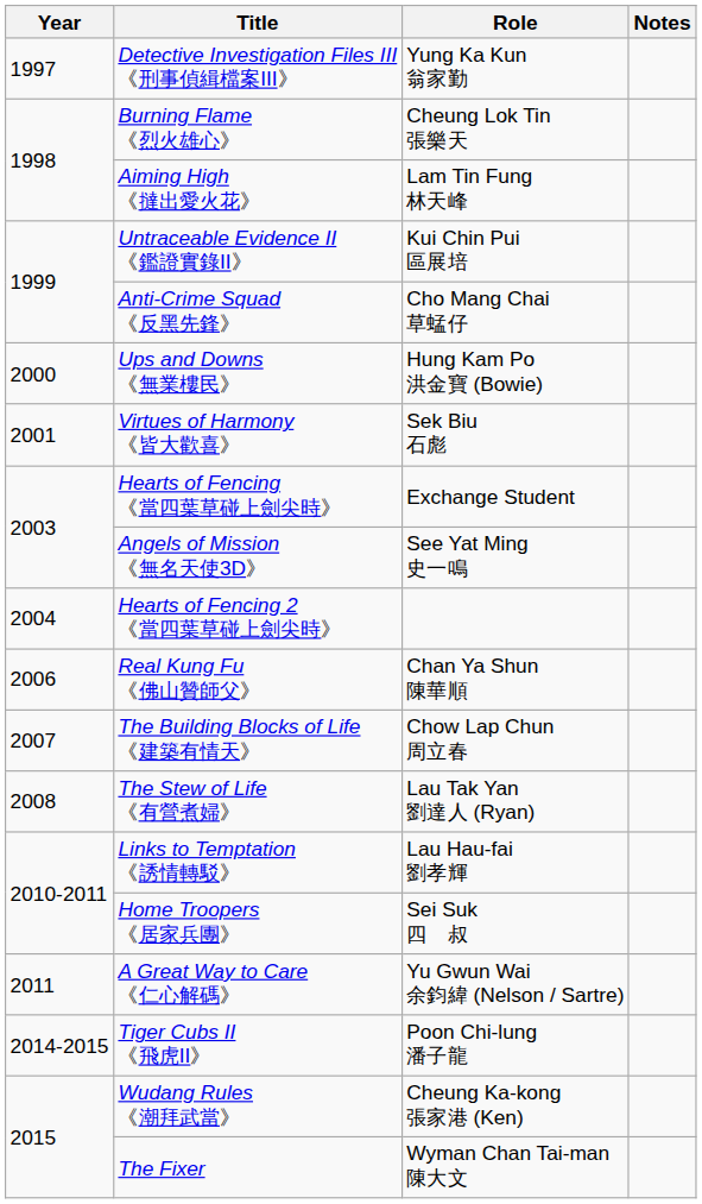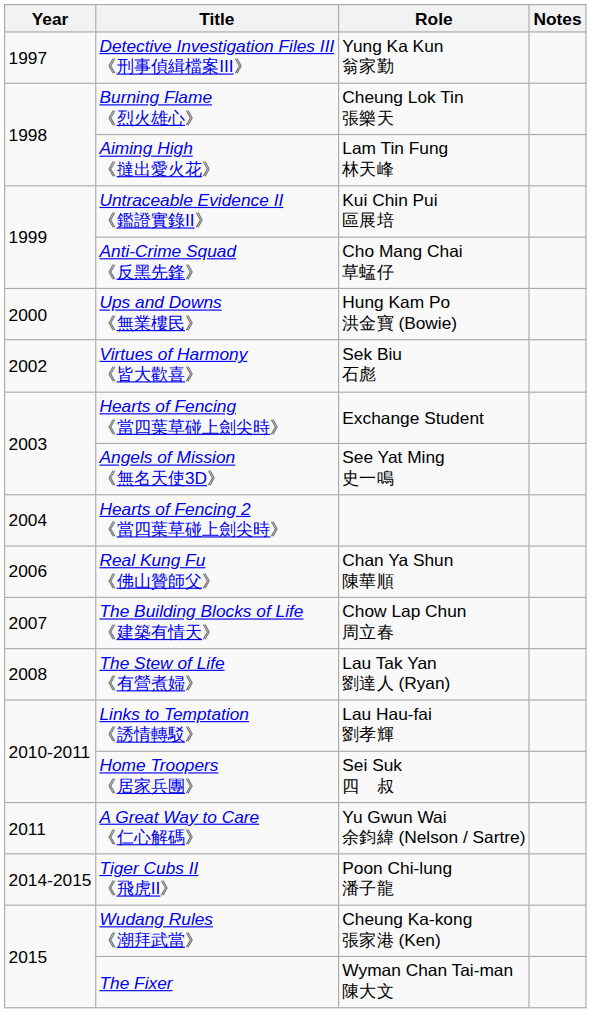 <table class="wikitable" style="font-size: 95%;">
 <tr>
 <th>Year</th>
 <th>Title</th>
 <th>Role</th>
 <th>Notes</th>
 </tr>
 <tr>
 <td>1997</td>
 <td><em><a href='#'>Detective Investigation Files III</a></em> <br> 《<a href='#'>刑事偵緝檔案III</a>》</td>
 <td>Yung Ka Kun <br> 翁家勤</td>
 <td></td>
 </tr>
 <tr>
 <td rowspan="2">1998</td>
 <td><em><a href='#'>Burning Flame</a></em> <br> 《<a href='#'>烈火雄心</a>》</td>
 <td>Cheung Lok Tin <br> 張樂天</td>
 <td></td>
 </tr>
 <tr>
 <td><em><a href='#'>Aiming High</a></em> <br> 《<a href='#'>撻出愛火花</a>》</td>
 <td>Lam Tin Fung <br> 林天峰</td>
 <td></td>
 </tr>
 <tr>
 <td rowspan="2">1999</td>
 <td><em><a href='#'>Untraceable Evidence II</a></em> <br> 《<a href='#'>鑑證實錄II</a>》</td>
 <td>Kui Chin Pui <br> 區展培</td>
 <td></td>
 </tr>
 <tr>
 <td><em><a href='#'>Anti-Crime Squad</a></em> <br> 《<a href='#'>反黑先鋒</a>》</td>
 <td>Cho Mang Chai <br> 草蜢仔</td>
 <td></td>
 </tr>
 <tr>
 <td>2000</td>
 <td><em><a href='#'>Ups and Downs</a></em> <br> 《<a href='#'>無業樓民</a>》</td>
 <td>Hung Kam Po <br> 洪金寶 (Bowie)</td>
 <td></td>
 </tr>
 <tr>
-<td>2001</td>
+<td>2002</td>
 <td><em><a href='#'>Virtues of Harmony</a></em> <br> 《<a href='#'>皆大歡喜</a>》</td>
 <td>Sek Biu <br> 石彪</td>
 <td></td>
 </tr>
 <tr>
 <td rowspan="2">2003</td>
 <td><em><a href='#'>Hearts of Fencing</a></em> <br> 《<a href='#'>當四葉草碰上劍尖時</a>》</td>
 <td>Exchange Student</td>
 <td></td>
 </tr>
 <tr>
 <td><em><a href='#'>Angels of Mission</a></em> <br> 《<a href='#'>無名天使3D</a>》</td>
 <td>See Yat Ming <br> 史一鳴</td>
 <td></td>
 </tr>
 <tr>
 <td>2004</td>
 <td><em><a href='#'>Hearts of Fencing 2</a></em> <br> 《<a href='#'>當四葉草碰上劍尖時</a>》</td>
 <td></td>
 <td></td>
 </tr>
 <tr>
 <td>2006</td>
 <td><em><a href='#'>Real Kung Fu</a></em> <br> 《<a href='#'>佛山贊師父</a>》</td>
 <td>Chan Ya Shun <br> 陳華順</td>
 <td></td>
 </tr>
 <tr>
 <td>2007</td>
 <td><em><a href='#'>The Building Blocks of Life</a></em> <br> 《<a href='#'>建築有情天</a>》</td>
 <td>Chow Lap Chun <br> 周立春</td>
 <td></td>
 </tr>
 <tr>
 <td>2008</td>
 <td><em><a href='#'>The Stew of Life</a></em> <br> 《<a href='#'>有營煮婦</a>》</td>
 <td>Lau Tak Yan <br> 劉達人 (Ryan)</td>
 <td></td>
 </tr>
 <tr>
 <td rowspan="2">2010-2011</td>
 <td><em><a href='#'>Links to Temptation</a></em> <br> 《<a href='#'>誘情轉駁</a>》</td>
 <td>Lau Hau-fai <br> 劉孝輝</td>
 <td></td>
 </tr>
 <tr>
 <td><em><a href='#'>Home Troopers</a></em> <br> 《<a href='#'>居家兵團</a>》</td>
 <td>Sei Suk <br> 四　叔</td>
 <td></td>
 </tr>
 <tr>
 <td>2011</td>
 <td><em><a href='#'>A Great Way to Care</a></em> <br> 《<a href='#'>仁心解碼</a>》</td>
 <td>Yu Gwun Wai <br> 余鈞緯 (Nelson / Sartre)</td>
 <td></td>
 </tr>
 <tr>
 <td>2014-2015</td>
 <td><em><a href='#'>Tiger Cubs II</a></em><br> 《<a href='#'>飛虎II</a>》</td>
 <td>Poon Chi-lung <br> 潘子龍</td>
 <td></td>
 </tr>
 <tr>
 <td rowspan=2>2015</td>
 <td><em><a href='#'>Wudang Rules</a></em><br> 《<a href='#'>潮拜武當</a>》</td>
 <td>Cheung Ka-kong<br> 張家港 (Ken)</td>
 <td></td>
 </tr>
 <tr>
 <td><em><a href='#'>The Fixer</a></em></td>
 <td>Wyman Chan Tai-man <br> 陳大文</td>
 <td></td>
 </tr>
 </table>
